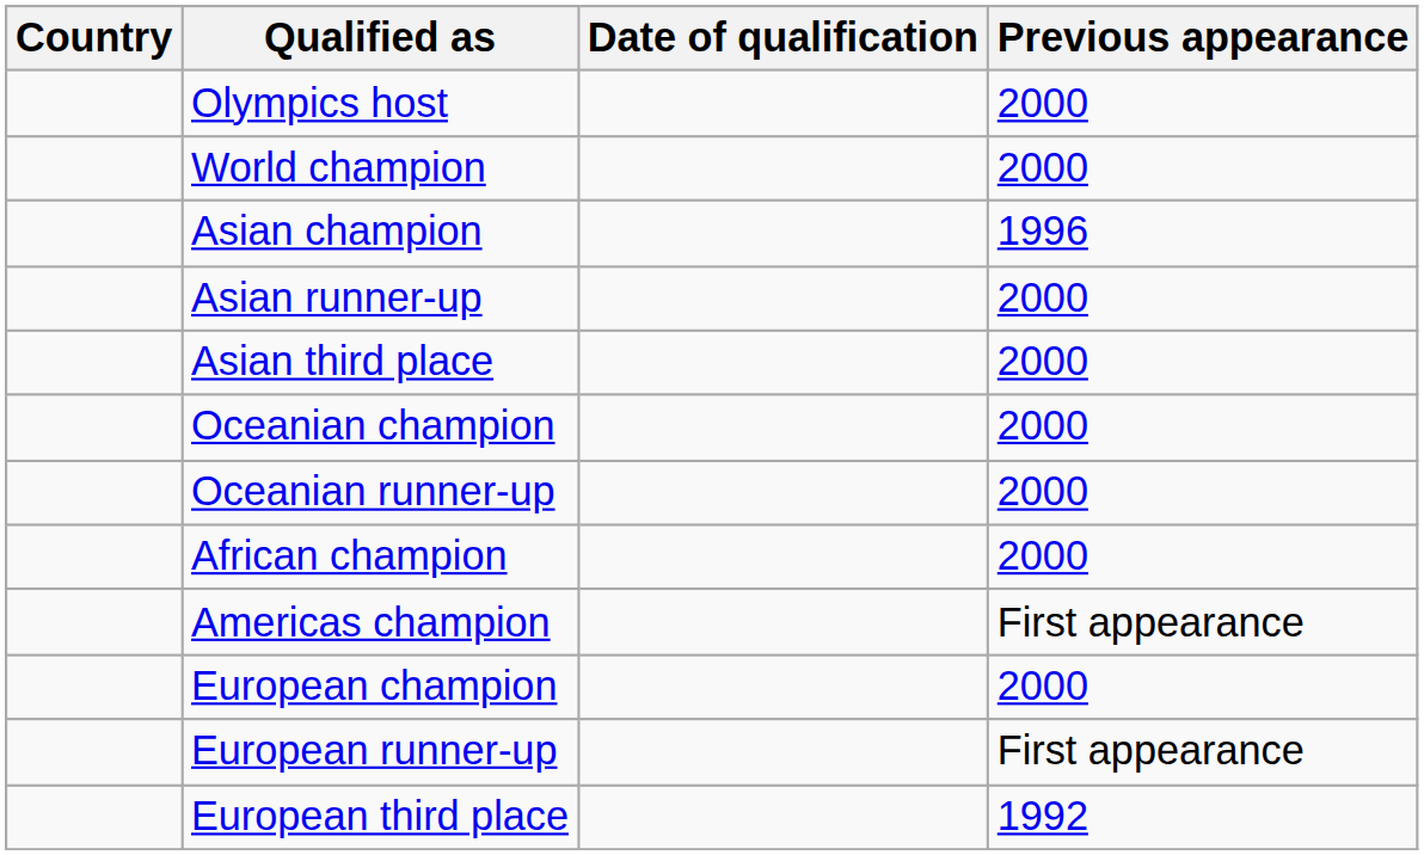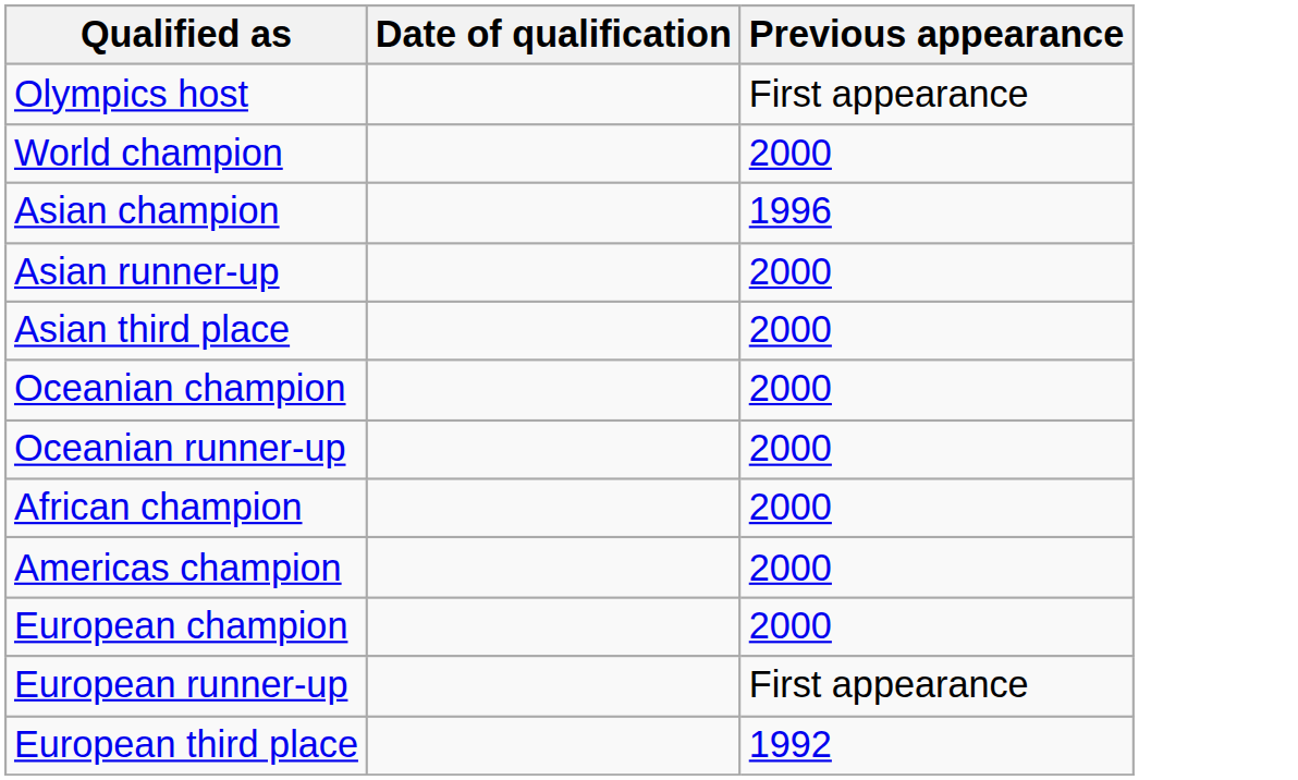 <table class="wikitable sortable">
 <tr>
-<th>Country</th>
 <th>Qualified as</th>
 <th>Date of qualification</th>
 <th>Previous appearance</th>
 </tr>
 <tr>
-<td></td>
 <td><a href='#'>Olympics host</a></td>
 <td></td>
-<td><a href='#'>2000</a></td>
+<td>First appearance</td>
 </tr>
 <tr>
-<td></td>
 <td><a href='#'>World champion</a></td>
 <td></td>
 <td><a href='#'>2000</a></td>
 </tr>
 <tr>
-<td></td>
 <td><a href='#'>Asian champion</a></td>
 <td></td>
 <td><a href='#'>1996</a></td>
 </tr>
 <tr>
-<td></td>
 <td><a href='#'>Asian runner-up</a></td>
 <td></td>
 <td><a href='#'>2000</a></td>
 </tr>
 <tr>
-<td></td>
 <td><a href='#'>Asian third place</a></td>
 <td></td>
 <td><a href='#'>2000</a></td>
 </tr>
 <tr>
-<td></td>
 <td><a href='#'>Oceanian champion</a></td>
 <td></td>
 <td><a href='#'>2000</a></td>
 </tr>
 <tr>
-<td></td>
 <td><a href='#'>Oceanian runner-up</a></td>
 <td></td>
 <td><a href='#'>2000</a></td>
 </tr>
 <tr>
-<td></td>
 <td><a href='#'>African champion</a></td>
 <td></td>
 <td><a href='#'>2000</a></td>
 </tr>
 <tr>
-<td></td>
 <td><a href='#'>Americas champion</a></td>
 <td></td>
-<td>First appearance</td>
+<td><a href='#'>2000</a></td>
 </tr>
 <tr>
-<td></td>
 <td><a href='#'>European champion</a></td>
 <td></td>
 <td><a href='#'>2000</a></td>
 </tr>
 <tr>
-<td></td>
 <td><a href='#'>European runner-up</a></td>
 <td></td>
 <td>First appearance</td>
 </tr>
 <tr>
-<td></td>
 <td><a href='#'>European third place</a></td>
 <td></td>
 <td><a href='#'>1992</a></td>
 </tr>
 </table>
